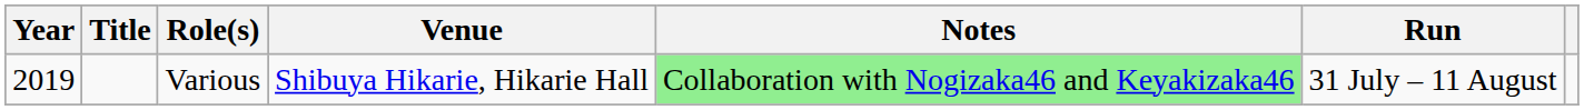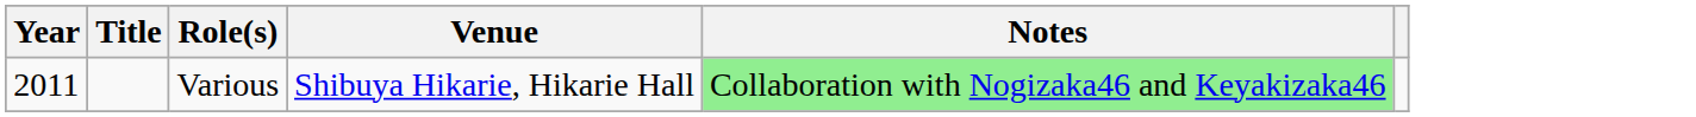 <table class="wikitable sortable">
 <tr>
 <th>Year</th>
 <th>Title</th>
 <th>Role(s)</th>
 <th>Venue</th>
 <th>Notes</th>
-<th>Run</th>
 <th class="unsortable"></th>
 </tr>
 <tr>
-<td>2019</td>
+<td>2011</td>
 <td></td>
 <td>Various</td>
 <td><a href='#'>Shibuya Hikarie</a>, Hikarie Hall</td>
 <td style="background: lightgreen;">Collaboration with <a href='#'>Nogizaka46</a> and <a href='#'>Keyakizaka46</a></td>
-<td>31 July – 11 August</td>
 <td></td>
 </tr>
 </table>
